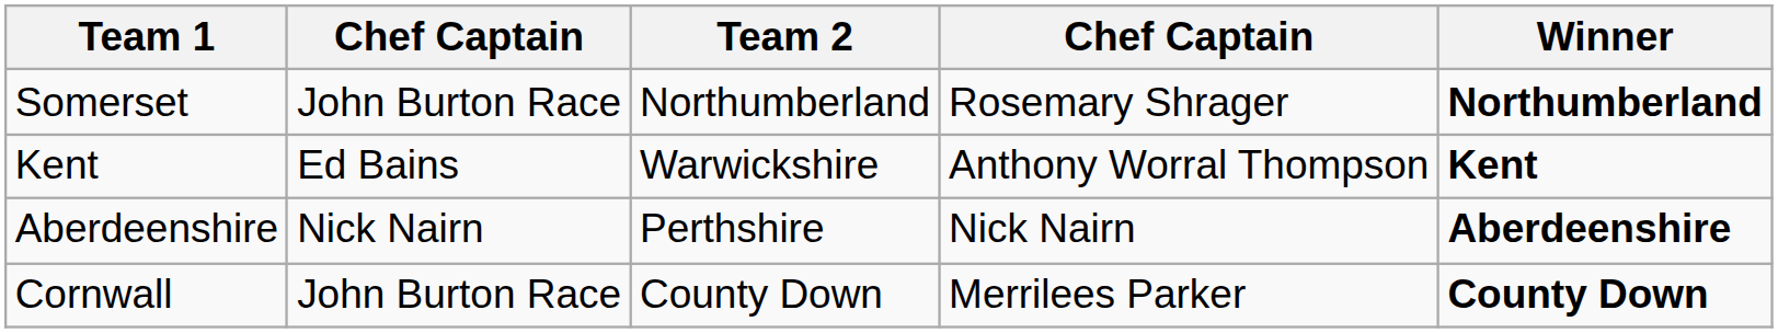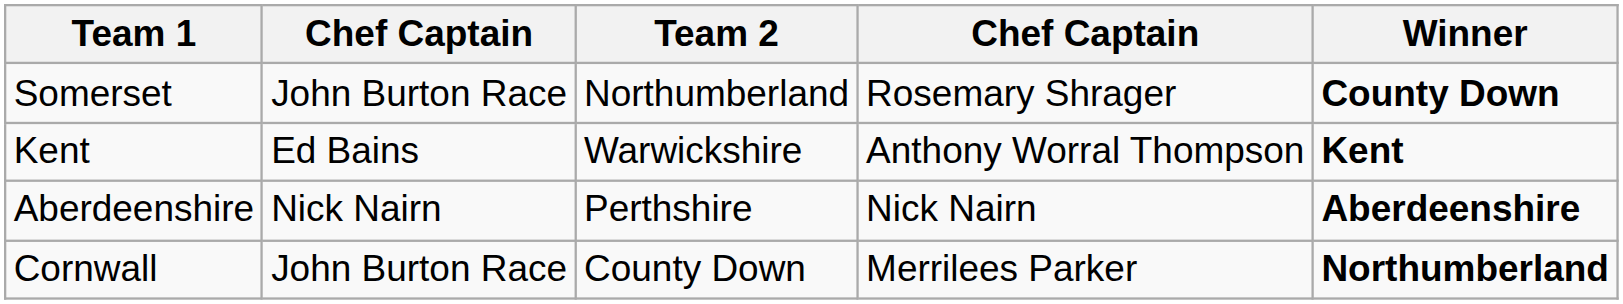 <table class="wikitable" border="1">
 <tr>
 <th>Team 1</th>
 <th>Chef Captain</th>
 <th>Team 2</th>
 <th>Chef Captain</th>
 <th>Winner</th>
 </tr>
 <tr>
 <td>Somerset</td>
 <td>John Burton Race</td>
 <td>Northumberland</td>
 <td>Rosemary Shrager</td>
-<td><strong>Northumberland</strong></td>
+<td><strong>County Down</strong></td>
 </tr>
 <tr>
 <td>Kent</td>
 <td>Ed Bains</td>
 <td>Warwickshire</td>
 <td>Anthony Worral Thompson</td>
 <td><strong>Kent</strong></td>
 </tr>
 <tr>
 <td>Aberdeenshire</td>
 <td>Nick Nairn</td>
 <td>Perthshire</td>
 <td>Nick Nairn</td>
 <td><strong>Aberdeenshire</strong></td>
 </tr>
 <tr>
 <td>Cornwall</td>
 <td>John Burton Race</td>
 <td>County Down</td>
 <td>Merrilees Parker</td>
-<td><strong>County Down</strong></td>
+<td><strong>Northumberland</strong></td>
 </tr>
 </table>
